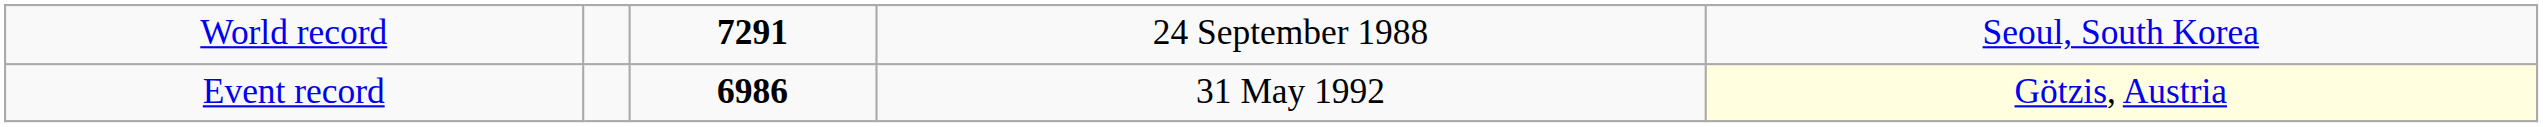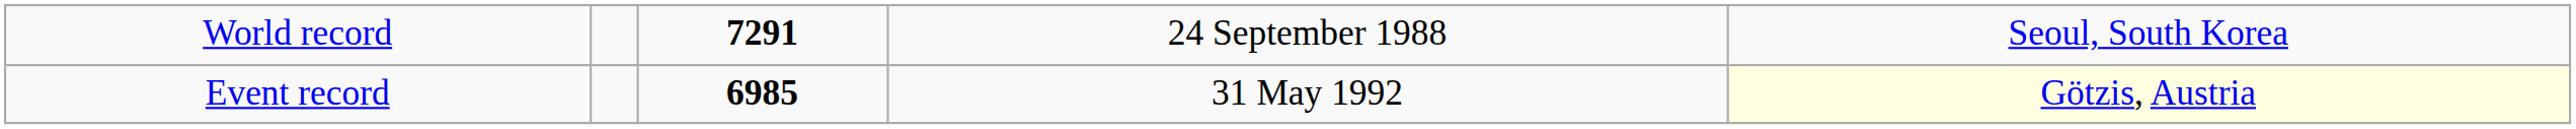 <table class="wikitable" style=" text-align:center; font-size:105%;" width="95%">
 <tr>
 <td><a href='#'>World record</a></td>
 <td></td>
 <td><strong>7291</strong></td>
 <td>24 September 1988</td>
 <td> <a href='#'>Seoul, South Korea</a></td>
 </tr>
 <tr>
 <td><a href='#'>Event record</a></td>
 <td></td>
-<td><strong>6986</strong></td>
+<td><strong>6985</strong></td>
 <td>31 May 1992</td>
 <td style="background: lightyellow;"> <a href='#'>Götzis</a>, <a href='#'>Austria</a></td>
 </tr>
 </table>
